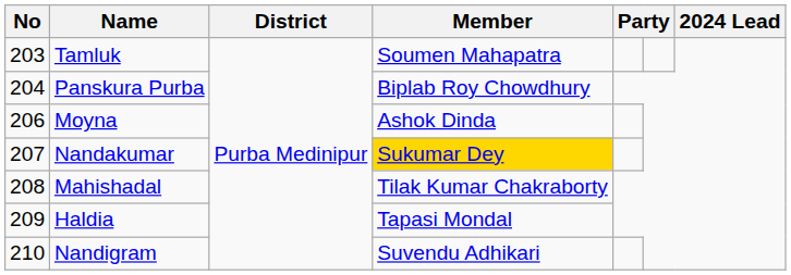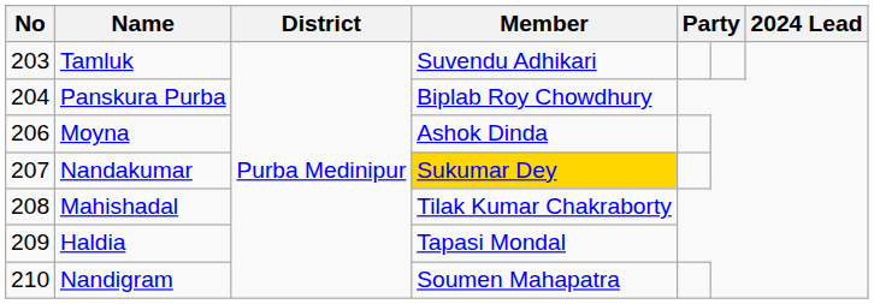 <table class="wikitable sortable">
 <tr>
 <th>No</th>
 <th>Name</th>
 <th>District</th>
 <th>Member</th>
 <th colspan="2">Party</th>
 <th colspan="2">2024 Lead</th>
 </tr>
 <tr>
 <td>203</td>
 <td><a href='#'>Tamluk</a></td>
 <td rowspan=7><a href='#'>Purba Medinipur</a></td>
-<td><a href='#'>Soumen Mahapatra</a></td>
+<td><a href='#'>Suvendu Adhikari</a></td>
 <td></td>
 <td></td>
 </tr>
 <tr>
 <td>204</td>
 <td><a href='#'>Panskura Purba</a></td>
 <td><a href='#'>Biplab Roy Chowdhury</a></td>
 </tr>
 <tr>
 <td>206</td>
 <td><a href='#'>Moyna</a></td>
 <td><a href='#'>Ashok Dinda</a></td>
 <td></td>
 </tr>
 <tr>
 <td>207</td>
 <td><a href='#'>Nandakumar</a></td>
 <td style="background: gold;"><a href='#'>Sukumar Dey</a></td>
 <td></td>
 </tr>
 <tr>
 <td>208</td>
 <td><a href='#'>Mahishadal</a></td>
 <td><a href='#'>Tilak Kumar Chakraborty</a></td>
 </tr>
 <tr>
 <td>209</td>
 <td><a href='#'>Haldia</a></td>
 <td><a href='#'>Tapasi Mondal</a></td>
 </tr>
 <tr>
 <td>210</td>
 <td><a href='#'>Nandigram</a></td>
-<td><a href='#'>Suvendu Adhikari</a></td>
+<td><a href='#'>Soumen Mahapatra</a></td>
 <td></td>
 </tr>
 </table>
